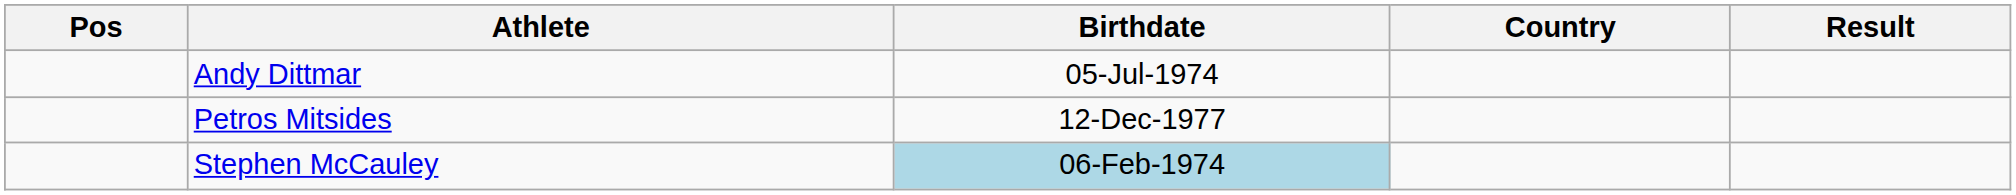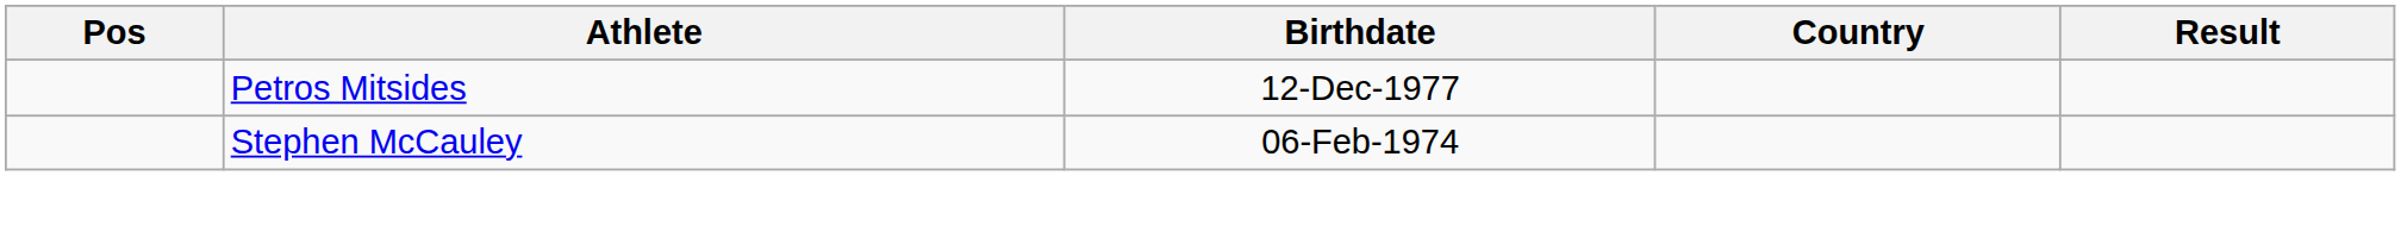 <table class="wikitable"  style="text-align:center; width:70%;">
 <tr>
 <th>Pos</th>
 <th>Athlete</th>
 <th>Birthdate</th>
 <th>Country</th>
 <th>Result</th>
-</tr>
-<tr>
-<td align=center></td>
-<td align=left><a href='#'>Andy Dittmar</a></td>
-<td>05-Jul-1974</td>
-<td align=left></td>
-<td></td>
 </tr>
 <tr>
 <td align=center></td>
 <td align=left><a href='#'>Petros Mitsides</a></td>
 <td>12-Dec-1977</td>
 <td align=left></td>
 <td></td>
 </tr>
 <tr>
 <td align=center></td>
 <td align=left><a href='#'>Stephen McCauley</a></td>
-<td style="background: lightblue;">06-Feb-1974</td>
+<td>06-Feb-1974</td>
 <td align=left></td>
 <td></td>
 </tr>
 </table>
